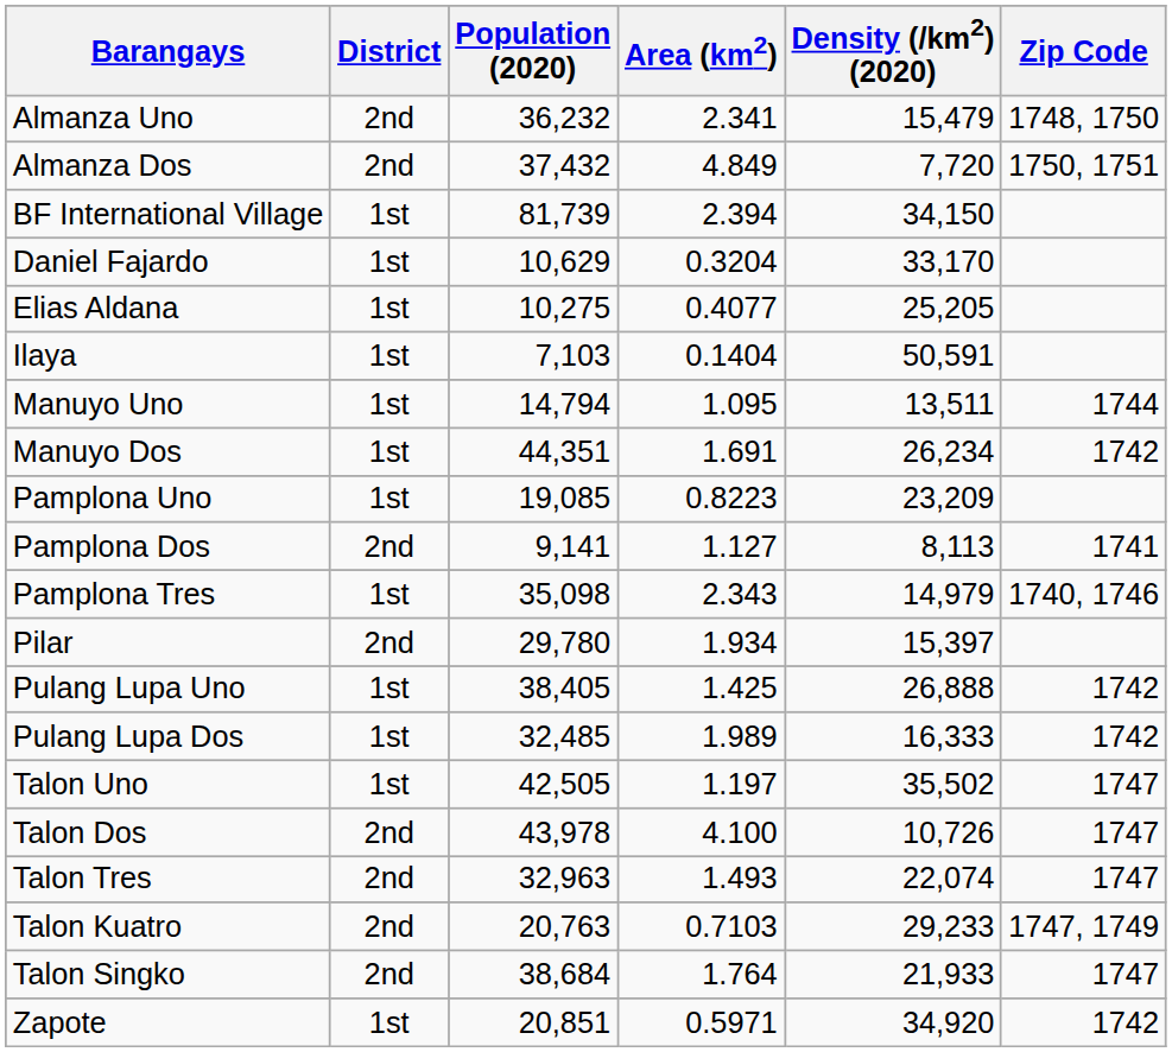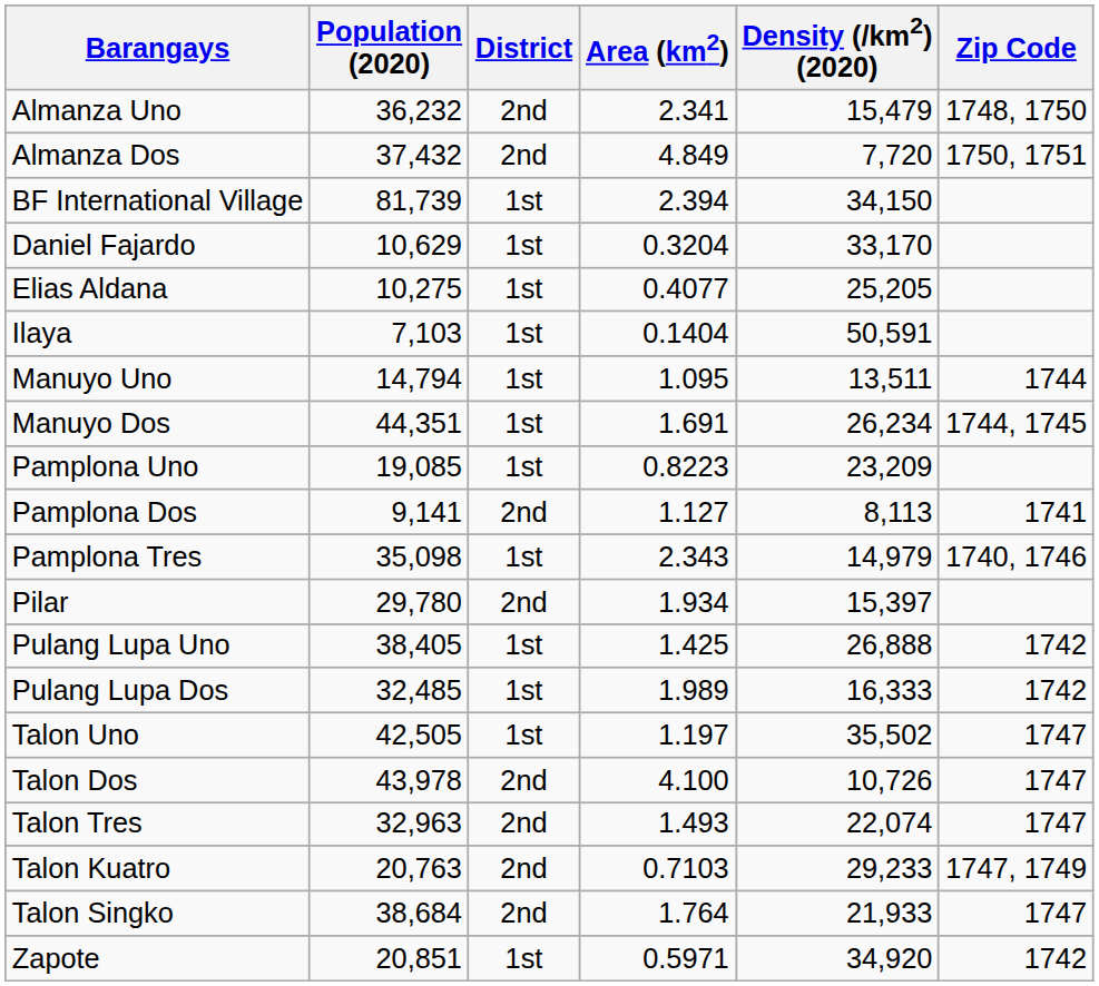 <table class="wikitable sortable" style="text-align:left; font-size:90%">
 <tr style="font-size:100%;">
 <th><a href='#'>Barangays</a></th>
+<th><a href='#'>Population</a><br>(2020)</th>
 <th><a href='#'>District</a></th>
-<th><a href='#'>Population</a><br>(2020)</th>
 <th><a href='#'>Area</a> (<a href='#'>km<sup>2</sup></a>)</th>
 <th><a href='#'>Density</a> (/km<sup>2</sup>)<br>(2020)</th>
 <th><a href='#'>Zip Code</a></th>
 </tr>
 <tr>
 <td>Almanza Uno</td>
+<td align=right>36,232</td>
 <td align=center>2nd</td>
-<td align=right>36,232</td>
 <td align=right>2.341</td>
 <td align=right>15,479</td>
 <td align=right>1748, 1750</td>
 </tr>
 <tr>
 <td>Almanza Dos</td>
+<td align=right>37,432</td>
 <td align=center>2nd</td>
-<td align=right>37,432</td>
 <td align=right>4.849</td>
 <td align=right>7,720</td>
 <td align=right>1750, 1751</td>
 </tr>
 <tr>
 <td>BF International Village</td>
+<td align=right>81,739</td>
 <td align=center>1st</td>
-<td align=right>81,739</td>
 <td align=right>2.394</td>
 <td align=right>34,150</td>
 <td align=right></td>
 </tr>
 <tr>
 <td>Daniel Fajardo</td>
+<td align=right>10,629</td>
 <td align=center>1st</td>
-<td align=right>10,629</td>
 <td align=right>0.3204</td>
 <td align=right>33,170</td>
 <td align=right></td>
 </tr>
 <tr>
 <td>Elias Aldana</td>
+<td align=right>10,275</td>
 <td align=center>1st</td>
-<td align=right>10,275</td>
 <td align=right>0.4077</td>
 <td align=right>25,205</td>
 <td align=right></td>
 </tr>
 <tr>
 <td>Ilaya</td>
+<td align=right>7,103</td>
 <td align=center>1st</td>
-<td align=right>7,103</td>
 <td align=right>0.1404</td>
 <td align=right>50,591</td>
 <td align=right></td>
 </tr>
 <tr>
 <td>Manuyo Uno</td>
+<td align=right>14,794</td>
 <td align=center>1st</td>
-<td align=right>14,794</td>
 <td align=right>1.095</td>
 <td align=right>13,511</td>
 <td align=right>1744</td>
 </tr>
 <tr>
 <td>Manuyo Dos</td>
+<td align=right>44,351</td>
 <td align=center>1st</td>
-<td align=right>44,351</td>
 <td align=right>1.691</td>
 <td align=right>26,234</td>
-<td align=right>1742</td>
+<td align=right>1744, 1745</td>
 </tr>
 <tr>
 <td>Pamplona Uno</td>
+<td align=right>19,085</td>
 <td align=center>1st</td>
-<td align=right>19,085</td>
 <td align=right>0.8223</td>
 <td align=right>23,209</td>
 <td align=right></td>
 </tr>
 <tr>
 <td>Pamplona Dos</td>
+<td align=right>9,141</td>
 <td align=center>2nd</td>
-<td align=right>9,141</td>
 <td align=right>1.127</td>
 <td align=right>8,113</td>
 <td align=right>1741</td>
 </tr>
 <tr>
 <td>Pamplona Tres</td>
+<td align=right>35,098</td>
 <td align=center>1st</td>
-<td align=right>35,098</td>
 <td align=right>2.343</td>
 <td align=right>14,979</td>
 <td align=right>1740, 1746</td>
 </tr>
 <tr>
 <td>Pilar</td>
+<td align=right>29,780</td>
 <td align=center>2nd</td>
-<td align=right>29,780</td>
 <td align=right>1.934</td>
 <td align=right>15,397</td>
 <td align=right></td>
 </tr>
 <tr>
 <td>Pulang Lupa Uno</td>
+<td align=right>38,405</td>
 <td align=center>1st</td>
-<td align=right>38,405</td>
 <td align=right>1.425</td>
 <td align=right>26,888</td>
 <td align=right>1742</td>
 </tr>
 <tr>
 <td>Pulang Lupa Dos</td>
+<td align=right>32,485</td>
 <td align=center>1st</td>
-<td align=right>32,485</td>
 <td align=right>1.989</td>
 <td align=right>16,333</td>
 <td align=right>1742</td>
 </tr>
 <tr>
 <td>Talon Uno</td>
+<td align=right>42,505</td>
 <td align=center>1st</td>
-<td align=right>42,505</td>
 <td align=right>1.197</td>
 <td align=right>35,502</td>
 <td align=right>1747</td>
 </tr>
 <tr>
 <td>Talon Dos</td>
+<td align=right>43,978</td>
 <td align=center>2nd</td>
-<td align=right>43,978</td>
 <td align=right>4.100</td>
 <td align=right>10,726</td>
 <td align=right>1747</td>
 </tr>
 <tr>
 <td>Talon Tres</td>
+<td align=right>32,963</td>
 <td align=center>2nd</td>
-<td align=right>32,963</td>
 <td align=right>1.493</td>
 <td align=right>22,074</td>
 <td align=right>1747</td>
 </tr>
 <tr>
 <td>Talon Kuatro</td>
+<td align=right>20,763</td>
 <td align=center>2nd</td>
-<td align=right>20,763</td>
 <td align=right>0.7103</td>
 <td align=right>29,233</td>
 <td align=right>1747, 1749</td>
 </tr>
 <tr>
 <td>Talon Singko</td>
+<td align=right>38,684</td>
 <td align=center>2nd</td>
-<td align=right>38,684</td>
 <td align=right>1.764</td>
 <td align=right>21,933</td>
 <td align=right>1747</td>
 </tr>
 <tr>
 <td>Zapote</td>
+<td align=right>20,851</td>
 <td align=center>1st</td>
-<td align=right>20,851</td>
 <td align=right>0.5971</td>
 <td align=right>34,920</td>
 <td align=right>1742</td>
 </tr>
 </table>
